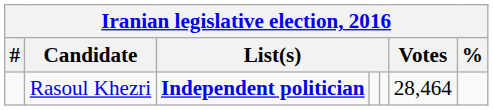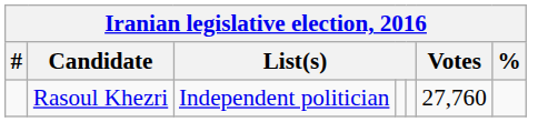 <table class=wikitable style=text-align:left>
 <tr>
 <th colspan="7" align=center><a href='#'>Iranian legislative election, 2016</a></th>
 </tr>
 <tr>
 <th>#</th>
 <th>Candidate</th>
 <th colspan="3">List(s)</th>
 <th>Votes</th>
 <th>%</th>
 </tr>
 <tr>
 <td></td>
 <td><a href='#'>Rasoul Khezri</a></td>
-<td><strong><a href='#'>Independent politician</a></strong></td>
+<td><a href='#'>Independent politician</a></td>
 <td></td>
 <td></td>
-<td>28,464</td>
+<td>27,760</td>
 <td></td>
 </tr>
 </table>
